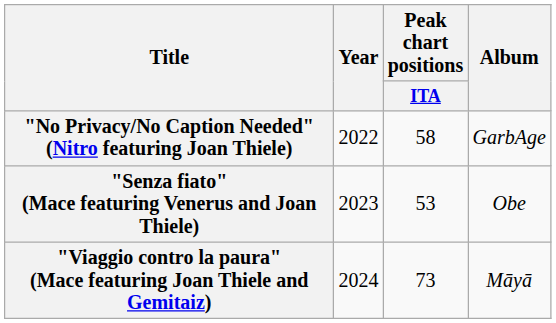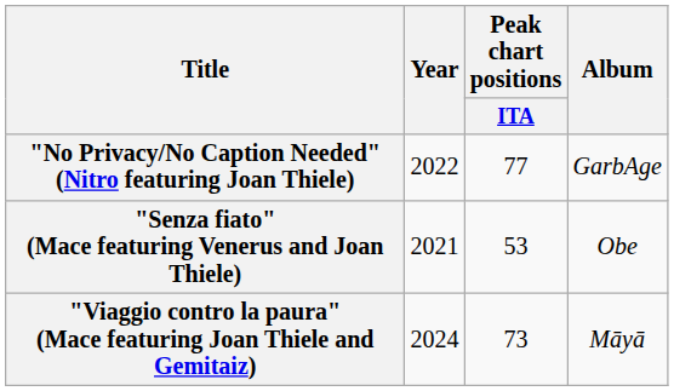 <table class="wikitable plainrowheaders" style="text-align:center;">
 <tr>
 <th scope="col" rowspan="2" style="width:16em;">Title</th>
 <th scope="col" rowspan="2">Year</th>
 <th scope="col">Peak<br>chart<br>positions</th>
 <th scope="col" rowspan="2">Album</th>
 </tr>
 <tr>
 <th scope="col" style="width:2.5em;font-size:90%;"><a href='#'>ITA</a></th>
 </tr>
 <tr>
 <th scope="row">"No Privacy/No Caption Needed"<br><span>(<a href='#'>Nitro</a> featuring Joan Thiele)</span></th>
 <td>2022</td>
-<td>58</td>
+<td>77</td>
 <td><em>GarbAge</em></td>
 </tr>
 <tr>
 <th scope="row">"Senza fiato"<br><span>(Mace featuring Venerus and Joan Thiele)</span></th>
-<td>2023</td>
+<td>2021</td>
 <td>53</td>
 <td><em>Obe</em></td>
 </tr>
 <tr>
 <th scope="row">"Viaggio contro la paura"<br><span>(Mace featuring Joan Thiele and <a href='#'>Gemitaiz</a>)</span></th>
 <td>2024</td>
 <td>73</td>
 <td><em>Māyā</em></td>
 </tr>
 </table>
